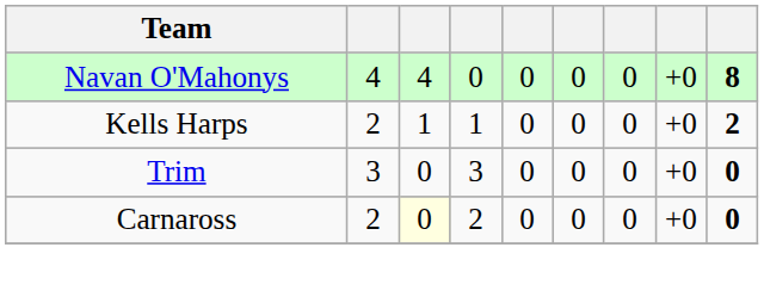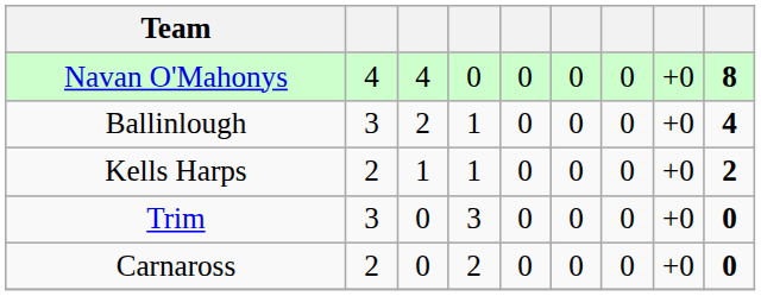 <table class="wikitable" style="text-align:center">
 <tr>
 <th style="width:175px;">Team</th>
 <th width="20"></th>
 <th width="20"></th>
 <th width="20"></th>
 <th width="20"></th>
 <th width="20"></th>
 <th width="20"></th>
 <th width="20"></th>
 <th width="20"></th>
 </tr>
 <tr style="background:#cfc;">
 <td><a href='#'>Navan O'Mahonys</a></td>
 <td>4</td>
 <td>4</td>
 <td>0</td>
 <td>0</td>
 <td>0</td>
 <td>0</td>
 <td>+0</td>
 <td><strong>8</strong></td>
+</tr>
+<tr>
+<td>Ballinlough</td>
+<td>3</td>
+<td>2</td>
+<td>1</td>
+<td>0</td>
+<td>0</td>
+<td>0</td>
+<td>+0</td>
+<td><strong>4</strong></td>
 </tr>
 <tr>
 <td>Kells Harps</td>
 <td>2</td>
 <td>1</td>
 <td>1</td>
 <td>0</td>
 <td>0</td>
 <td>0</td>
 <td>+0</td>
 <td><strong>2</strong></td>
 </tr>
 <tr>
 <td><a href='#'>Trim</a></td>
 <td>3</td>
 <td>0</td>
 <td>3</td>
 <td>0</td>
 <td>0</td>
 <td>0</td>
 <td>+0</td>
 <td><strong>0</strong></td>
 </tr>
 <tr>
 <td>Carnaross</td>
 <td>2</td>
-<td style="background: lightyellow;">0</td>
+<td>0</td>
 <td>2</td>
 <td>0</td>
 <td>0</td>
 <td>0</td>
 <td>+0</td>
 <td><strong>0</strong></td>
 </tr>
 <tr>
 </tr>
 </table>
